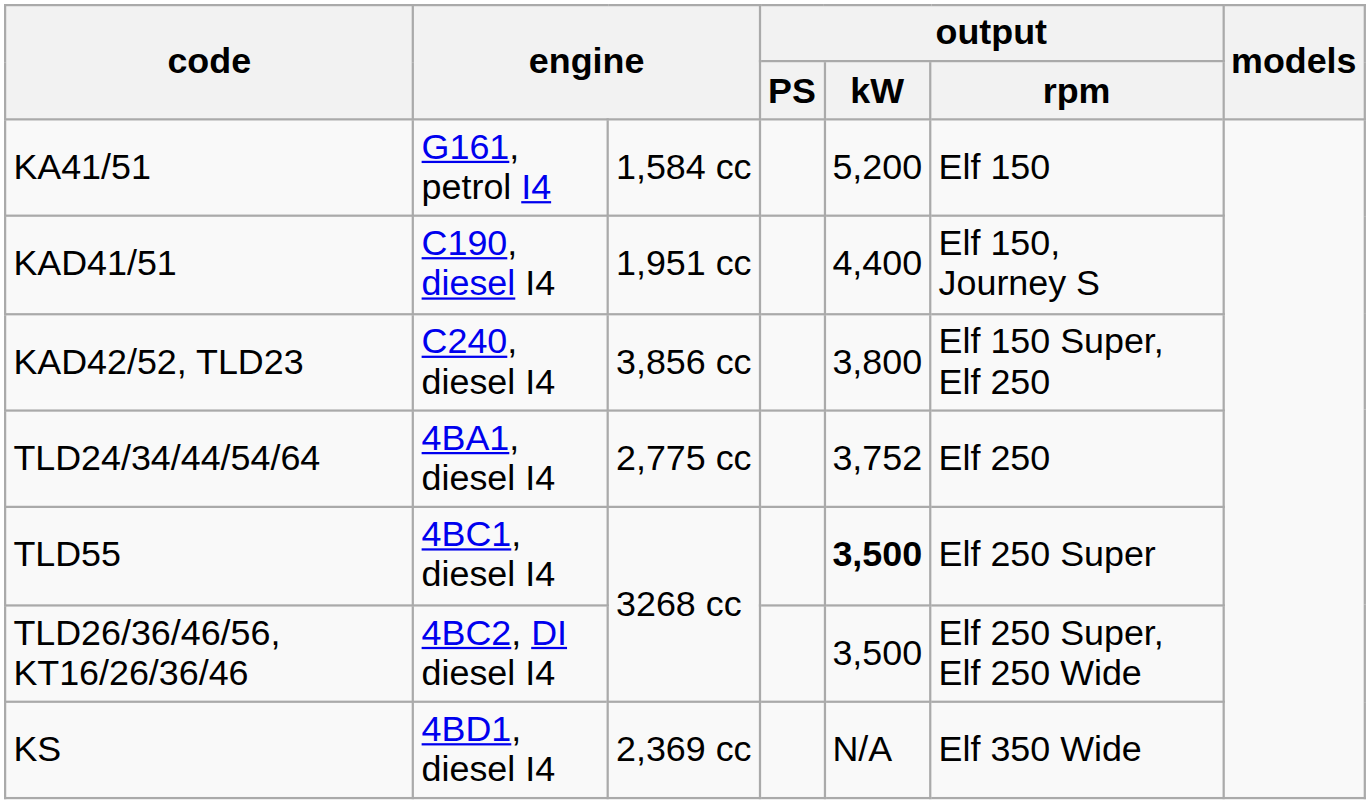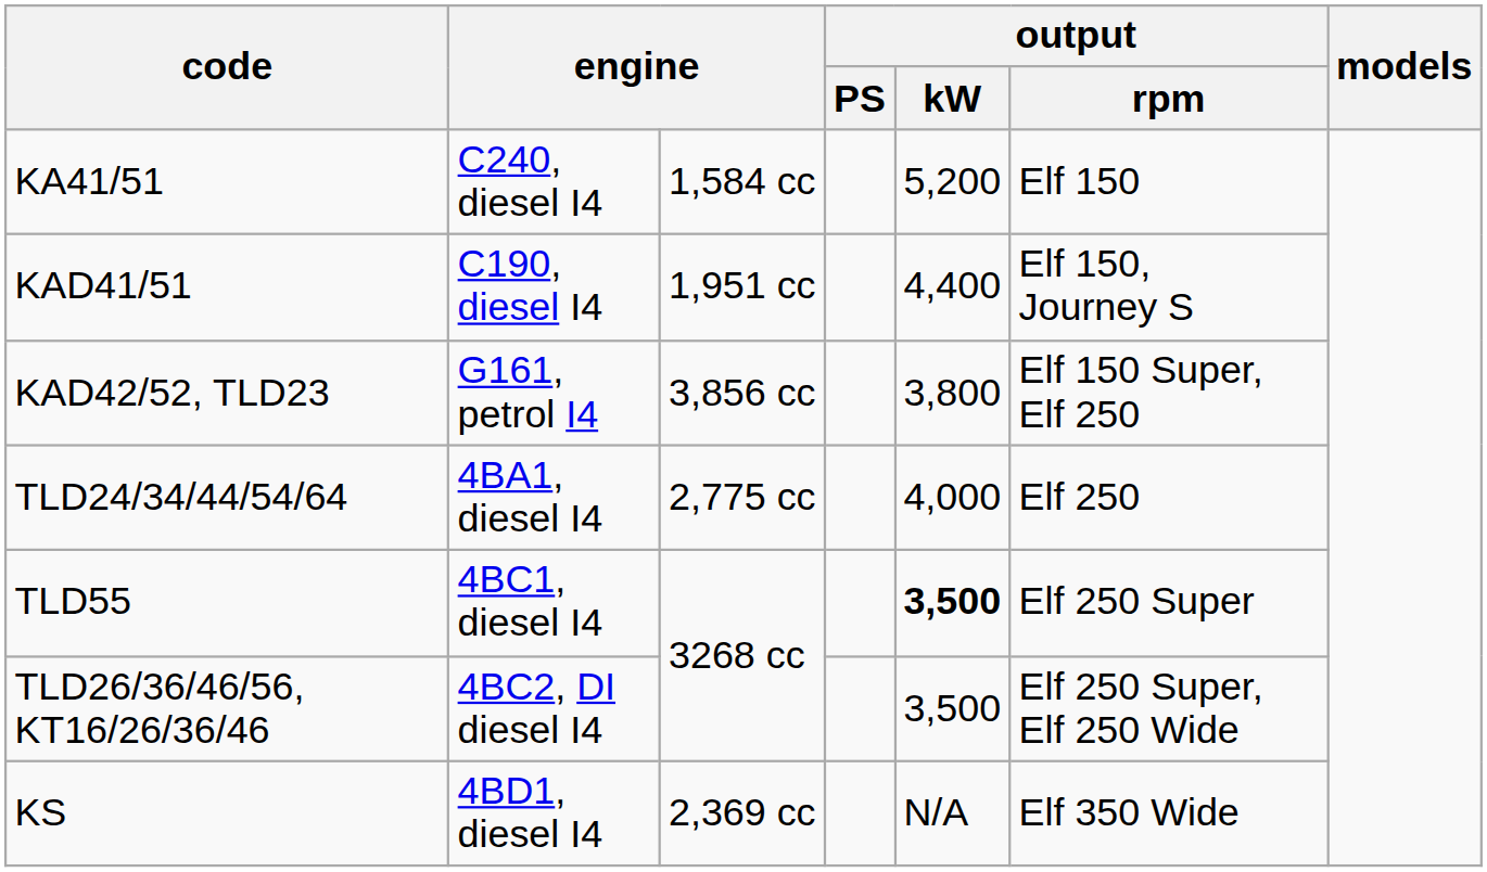 <table class="wikitable">
 <tr>
 <th rowspan="2">code</th>
 <th rowspan="2" colspan="2">engine</th>
 <th colspan="3">output</th>
 <th rowspan="2">models</th>
 </tr>
 <tr>
 <th>PS</th>
 <th>kW</th>
 <th>rpm</th>
 </tr>
 <tr>
 <td>KA41/51</td>
-<td><a href='#'>G161</a>, petrol <a href='#'>I4</a></td>
+<td><a href='#'>C240</a>, diesel I4</td>
 <td>1,584 cc</td>
 <td></td>
 <td>5,200</td>
 <td>Elf 150</td>
 </tr>
 <tr>
 <td>KAD41/51</td>
 <td><a href='#'>C190</a>, <a href='#'>diesel</a> I4</td>
 <td>1,951 cc</td>
 <td></td>
 <td>4,400</td>
 <td>Elf 150, Journey S</td>
 </tr>
 <tr>
 <td>KAD42/52, TLD23</td>
-<td><a href='#'>C240</a>, diesel I4</td>
+<td><a href='#'>G161</a>, petrol <a href='#'>I4</a></td>
 <td>3,856 cc</td>
 <td></td>
 <td>3,800</td>
 <td>Elf 150 Super, Elf 250</td>
 </tr>
 <tr>
 <td>TLD24/34/44/54/64</td>
 <td><a href='#'>4BA1</a>, diesel I4</td>
 <td>2,775 cc</td>
 <td></td>
-<td>3,752</td>
+<td>4,000</td>
 <td>Elf 250</td>
 </tr>
 <tr>
 <td>TLD55</td>
 <td><a href='#'>4BC1</a>, diesel I4</td>
 <td rowspan = "2">3268 cc</td>
 <td></td>
 <td><strong>3,500</strong></td>
 <td>Elf 250 Super</td>
 </tr>
 <tr>
 <td>TLD26/36/46/56, KT16/26/36/46</td>
 <td><a href='#'>4BC2</a>, <a href='#'>DI</a> diesel I4</td>
 <td></td>
 <td>3,500</td>
 <td>Elf 250 Super, Elf 250 Wide</td>
 </tr>
 <tr>
 <td>KS</td>
 <td><a href='#'>4BD1</a>, diesel I4</td>
 <td>2,369 cc</td>
 <td></td>
 <td>N/A</td>
 <td>Elf 350 Wide</td>
 </tr>
 </table>
